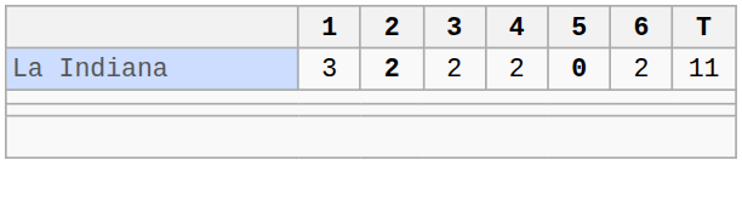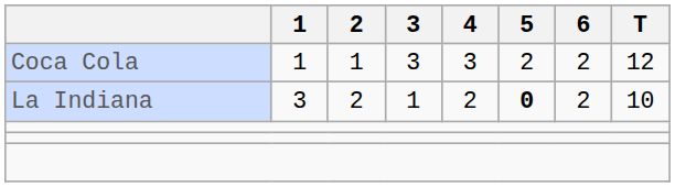 <table class="wikitable" style="text-align:center">
 <tr>
 <th width=140px></th>
 <th width=25px>1</th>
 <th width=25px>2</th>
 <th width=25px>3</th>
 <th width=25px>4</th>
 <th width=25px>5</th>
 <th width=25px>6</th>
 <th width=25px>T</th>
 </tr>
 <tr>
+<td style="background-color: #CDF; color: #585858"; align=left>Coca Cola</td>
+<td>1</td>
+<td>1</td>
+<td>3</td>
+<td>3</td>
+<td>2</td>
+<td>2</td>
+<td>12</td>
+</tr>
+<tr>
 <td style="background-color: #CDF; color: #585858"; align=left>La Indiana</td>
 <td>3</td>
-<td><strong>2</strong></td>
 <td>2</td>
+<td>1</td>
 <td>2</td>
 <td><strong>0</strong></td>
 <td>2</td>
-<td>11</td>
+<td>10</td>
 </tr>
 <tr>
 <td colspan="8"; align=left></td>
 </tr>
 <tr>
 <td colspan="8"; align=left></td>
 </tr>
 <tr>
 <td colspan="8"; align=left> </td>
 </tr>
 </table>
